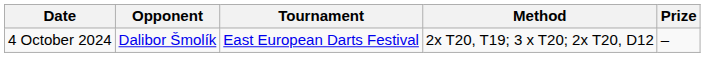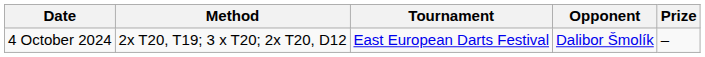 <table class="wikitable">
 <tr>
 <th>Date</th>
+<th>Method</th>
+<th>Tournament</th>
 <th>Opponent</th>
-<th>Tournament</th>
-<th>Method</th>
 <th>Prize</th>
 </tr>
 <tr>
 <td>4 October 2024</td>
+<td>2x T20, T19; 3 x T20; 2x T20, D12</td>
+<td><a href='#'>East European Darts Festival</a></td>
 <td> <a href='#'>Dalibor Šmolík</a></td>
-<td><a href='#'>East European Darts Festival</a></td>
-<td>2x T20, T19; 3 x T20; 2x T20, D12</td>
 <td>–</td>
 </tr>
 </table>
